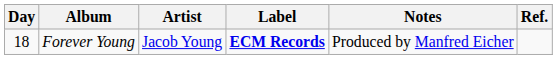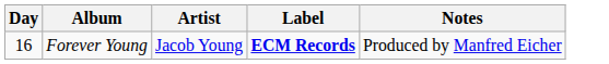 <table class="wikitable">
 <tr>
 <th>Day</th>
 <th>Album</th>
 <th>Artist</th>
 <th>Label</th>
 <th>Notes</th>
-<th>Ref.</th>
 </tr>
 <tr>
-<td rowspan="1" style="text-align:center;">18</td>
+<td rowspan="1" style="text-align:center;">16</td>
 <td><em>Forever Young</em></td>
 <td><a href='#'>Jacob Young</a></td>
 <td><strong><a href='#'>ECM Records</a></strong></td>
 <td>Produced by <a href='#'>Manfred Eicher</a></td>
-<td style="text-align:center;"></td>
 </tr>
 </table>
